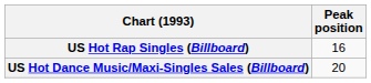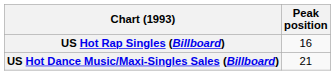 <table class="wikitable sortable plainrowheaders" style="text-align:center">
 <tr>
 <th>Chart (1993)</th>
 <th>Peak<br>position</th>
 </tr>
 <tr>
 <th scope="row">US <a href='#'>Hot Rap Singles</a> (<em><a href='#'>Billboard</a></em>)</th>
 <td>16</td>
 </tr>
 <tr>
 <th scope="row">US <a href='#'>Hot Dance Music/Maxi-Singles Sales</a> (<em><a href='#'>Billboard</a></em>)</th>
-<td>20</td>
+<td>21</td>
 </tr>
 </table>
